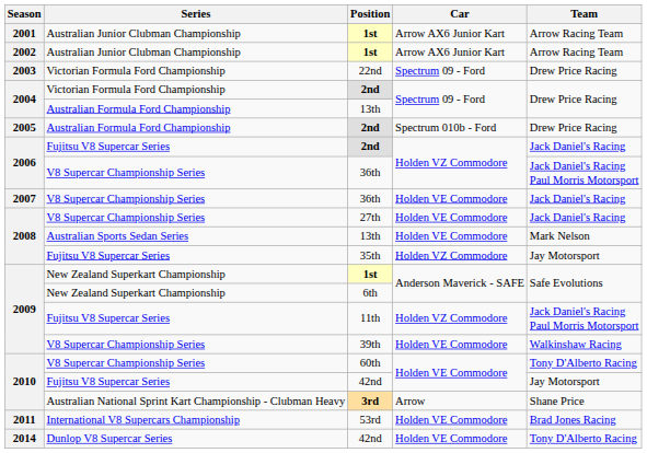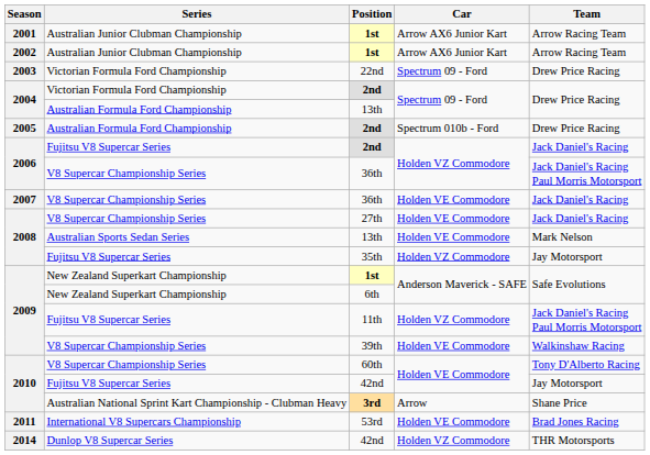 <table class="wikitable" style="font-size: 95%;">
 <tr>
 <th>Season</th>
 <th>Series</th>
 <th>Position</th>
 <th>Car</th>
 <th>Team</th>
 </tr>
 <tr>
 <th>2001</th>
 <td>Australian Junior Clubman Championship</td>
 <td align="center"  style="background:#ffffbf;"><strong>1st</strong></td>
 <td>Arrow AX6 Junior Kart</td>
 <td>Arrow Racing Team</td>
 </tr>
 <tr>
 <th>2002</th>
 <td>Australian Junior Clubman Championship</td>
 <td align="center"  style="background:#ffffbf;"><strong>1st</strong></td>
 <td>Arrow AX6 Junior Kart</td>
 <td>Arrow Racing Team</td>
 </tr>
 <tr>
 <th>2003</th>
 <td>Victorian Formula Ford Championship</td>
 <td align="center">22nd</td>
 <td><a href='#'>Spectrum</a> 09 - Ford</td>
 <td>Drew Price Racing</td>
 </tr>
 <tr>
 <th Rowspan=2>2004</th>
 <td>Victorian Formula Ford Championship</td>
 <td align="center"  style="background:#dfdfdf;"><strong>2nd</strong></td>
 <td Rowspan=2><a href='#'>Spectrum</a> 09 - Ford</td>
 <td Rowspan=2>Drew Price Racing</td>
 </tr>
 <tr>
 <td><a href='#'>Australian Formula Ford Championship</a></td>
 <td align="center">13th</td>
 </tr>
 <tr>
 <th>2005</th>
 <td><a href='#'>Australian Formula Ford Championship</a></td>
 <td align="center" style="background:#dfdfdf;"><strong>2nd</strong></td>
 <td>Spectrum 010b - Ford</td>
 <td>Drew Price Racing</td>
 </tr>
 <tr>
 <th rowspan=2>2006</th>
 <td><a href='#'>Fujitsu V8 Supercar Series</a></td>
 <td align="center" style="background:#dfdfdf;"><strong>2nd</strong></td>
 <td rowspan=2><a href='#'>Holden VZ Commodore</a></td>
 <td><a href='#'>Jack Daniel's Racing</a></td>
 </tr>
 <tr>
 <td><a href='#'>V8 Supercar Championship Series</a></td>
 <td align="center">36th</td>
 <td><a href='#'>Jack Daniel's Racing</a><br><a href='#'>Paul Morris Motorsport</a></td>
 </tr>
 <tr>
 <th>2007</th>
 <td><a href='#'>V8 Supercar Championship Series</a></td>
 <td align="center">36th</td>
 <td><a href='#'>Holden VE Commodore</a></td>
 <td><a href='#'>Jack Daniel's Racing</a></td>
 </tr>
 <tr>
 <th rowspan=3>2008</th>
 <td><a href='#'>V8 Supercar Championship Series</a></td>
 <td align="center">27th</td>
 <td><a href='#'>Holden VE Commodore</a></td>
 <td><a href='#'>Jack Daniel's Racing</a></td>
 </tr>
 <tr>
 <td><a href='#'>Australian Sports Sedan Series</a></td>
 <td align="center">13th</td>
 <td><a href='#'>Holden VE Commodore</a></td>
 <td>Mark Nelson</td>
 </tr>
 <tr>
 <td><a href='#'>Fujitsu V8 Supercar Series</a></td>
 <td align="center">35th</td>
 <td><a href='#'>Holden VZ Commodore</a></td>
 <td>Jay Motorsport</td>
 </tr>
 <tr>
 <th rowspan=4>2009</th>
 <td>New Zealand Superkart Championship</td>
 <td align="center"  style="background:#ffffbf;"><strong>1st</strong></td>
 <td rowspan=2>Anderson Maverick - SAFE</td>
 <td rowspan=2>Safe Evolutions</td>
 </tr>
 <tr>
 <td>New Zealand Superkart Championship</td>
 <td align="center">6th</td>
 </tr>
 <tr>
 <td><a href='#'>Fujitsu V8 Supercar Series</a></td>
 <td align="center">11th</td>
 <td><a href='#'>Holden VZ Commodore</a></td>
 <td><a href='#'>Jack Daniel's Racing</a><br><a href='#'>Paul Morris Motorsport</a></td>
 </tr>
 <tr>
 <td><a href='#'>V8 Supercar Championship Series</a></td>
 <td align="center">39th</td>
 <td><a href='#'>Holden VE Commodore</a></td>
 <td><a href='#'>Walkinshaw Racing</a></td>
 </tr>
 <tr>
 <th rowspan=3>2010</th>
 <td><a href='#'>V8 Supercar Championship Series</a></td>
 <td align="center">60th</td>
 <td rowspan=2><a href='#'>Holden VE Commodore</a></td>
 <td><a href='#'>Tony D'Alberto Racing</a></td>
 </tr>
 <tr>
 <td><a href='#'>Fujitsu V8 Supercar Series</a></td>
 <td align="center">42nd</td>
 <td>Jay Motorsport</td>
 </tr>
 <tr>
 <td>Australian National Sprint Kart Championship - Clubman Heavy</td>
 <td align="center" style="background:#ffdf9f;"><strong>3rd</strong></td>
 <td>Arrow</td>
 <td>Shane Price</td>
 </tr>
 <tr>
 <th>2011</th>
 <td><a href='#'>International V8 Supercars Championship</a></td>
 <td align="center">53rd</td>
 <td><a href='#'>Holden VE Commodore</a></td>
 <td><a href='#'>Brad Jones Racing</a></td>
 </tr>
 <tr>
 <th>2014</th>
 <td><a href='#'>Dunlop V8 Supercar Series</a></td>
 <td align="center">42nd</td>
-<td><a href='#'>Holden VE Commodore</a></td>
-<td><a href='#'>Tony D'Alberto Racing</a></td>
+<td><a href='#'>Holden VZ Commodore</a></td>
+<td>THR Motorsports</td>
 </tr>
 </table>
